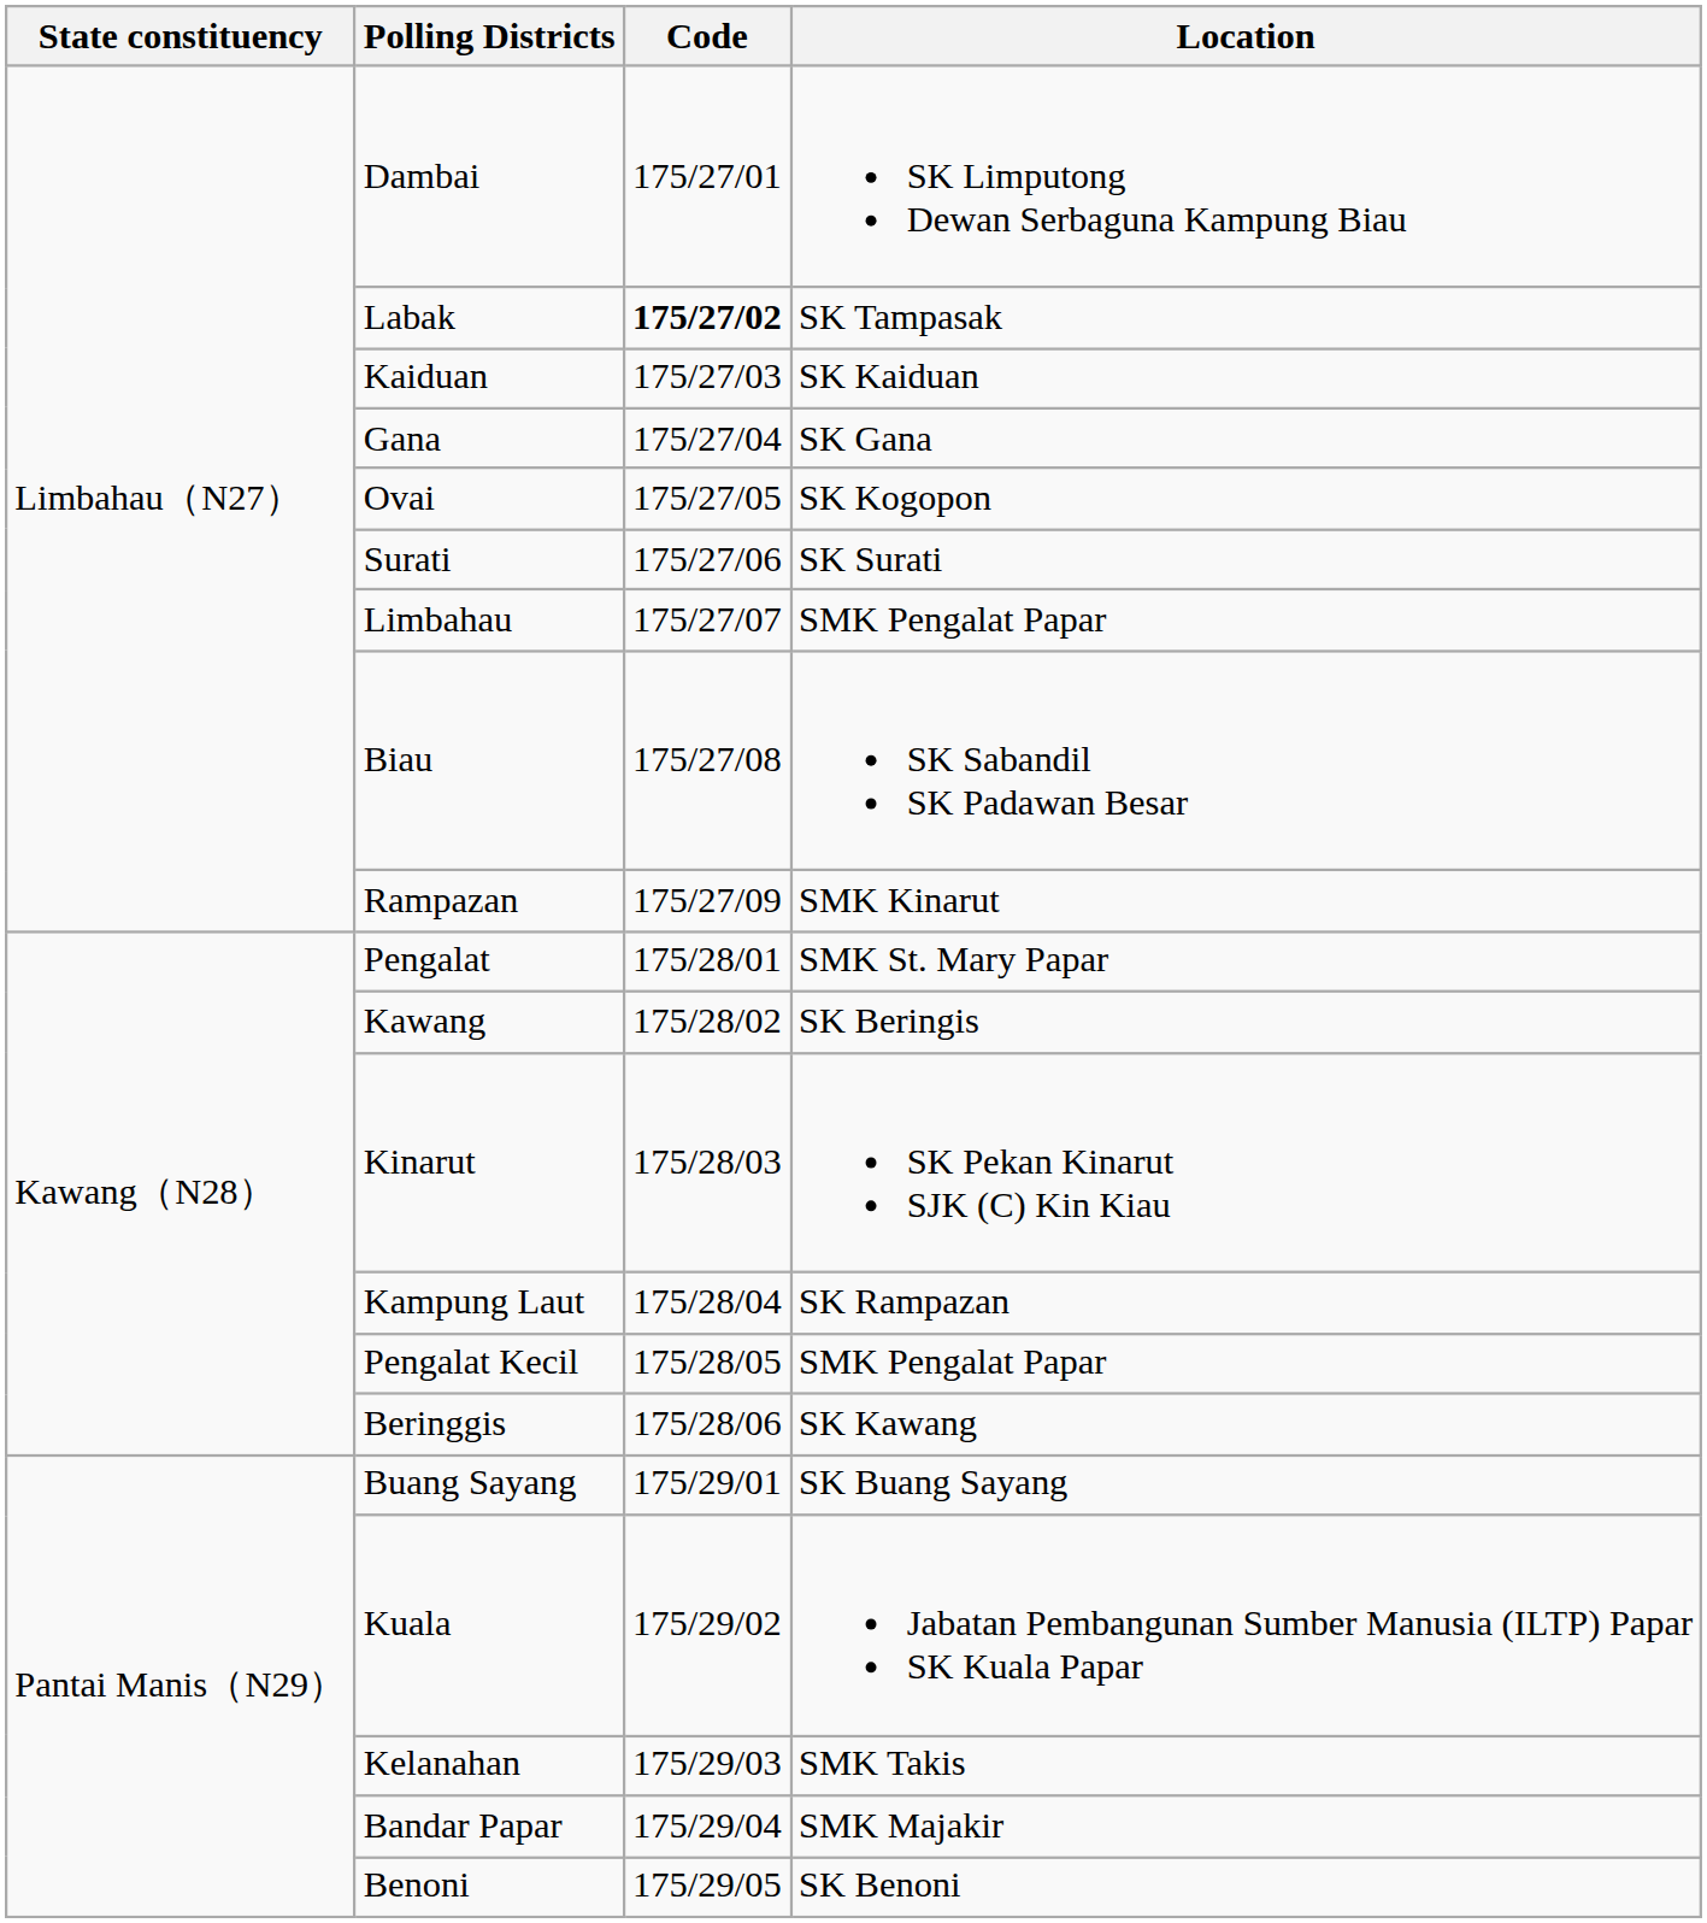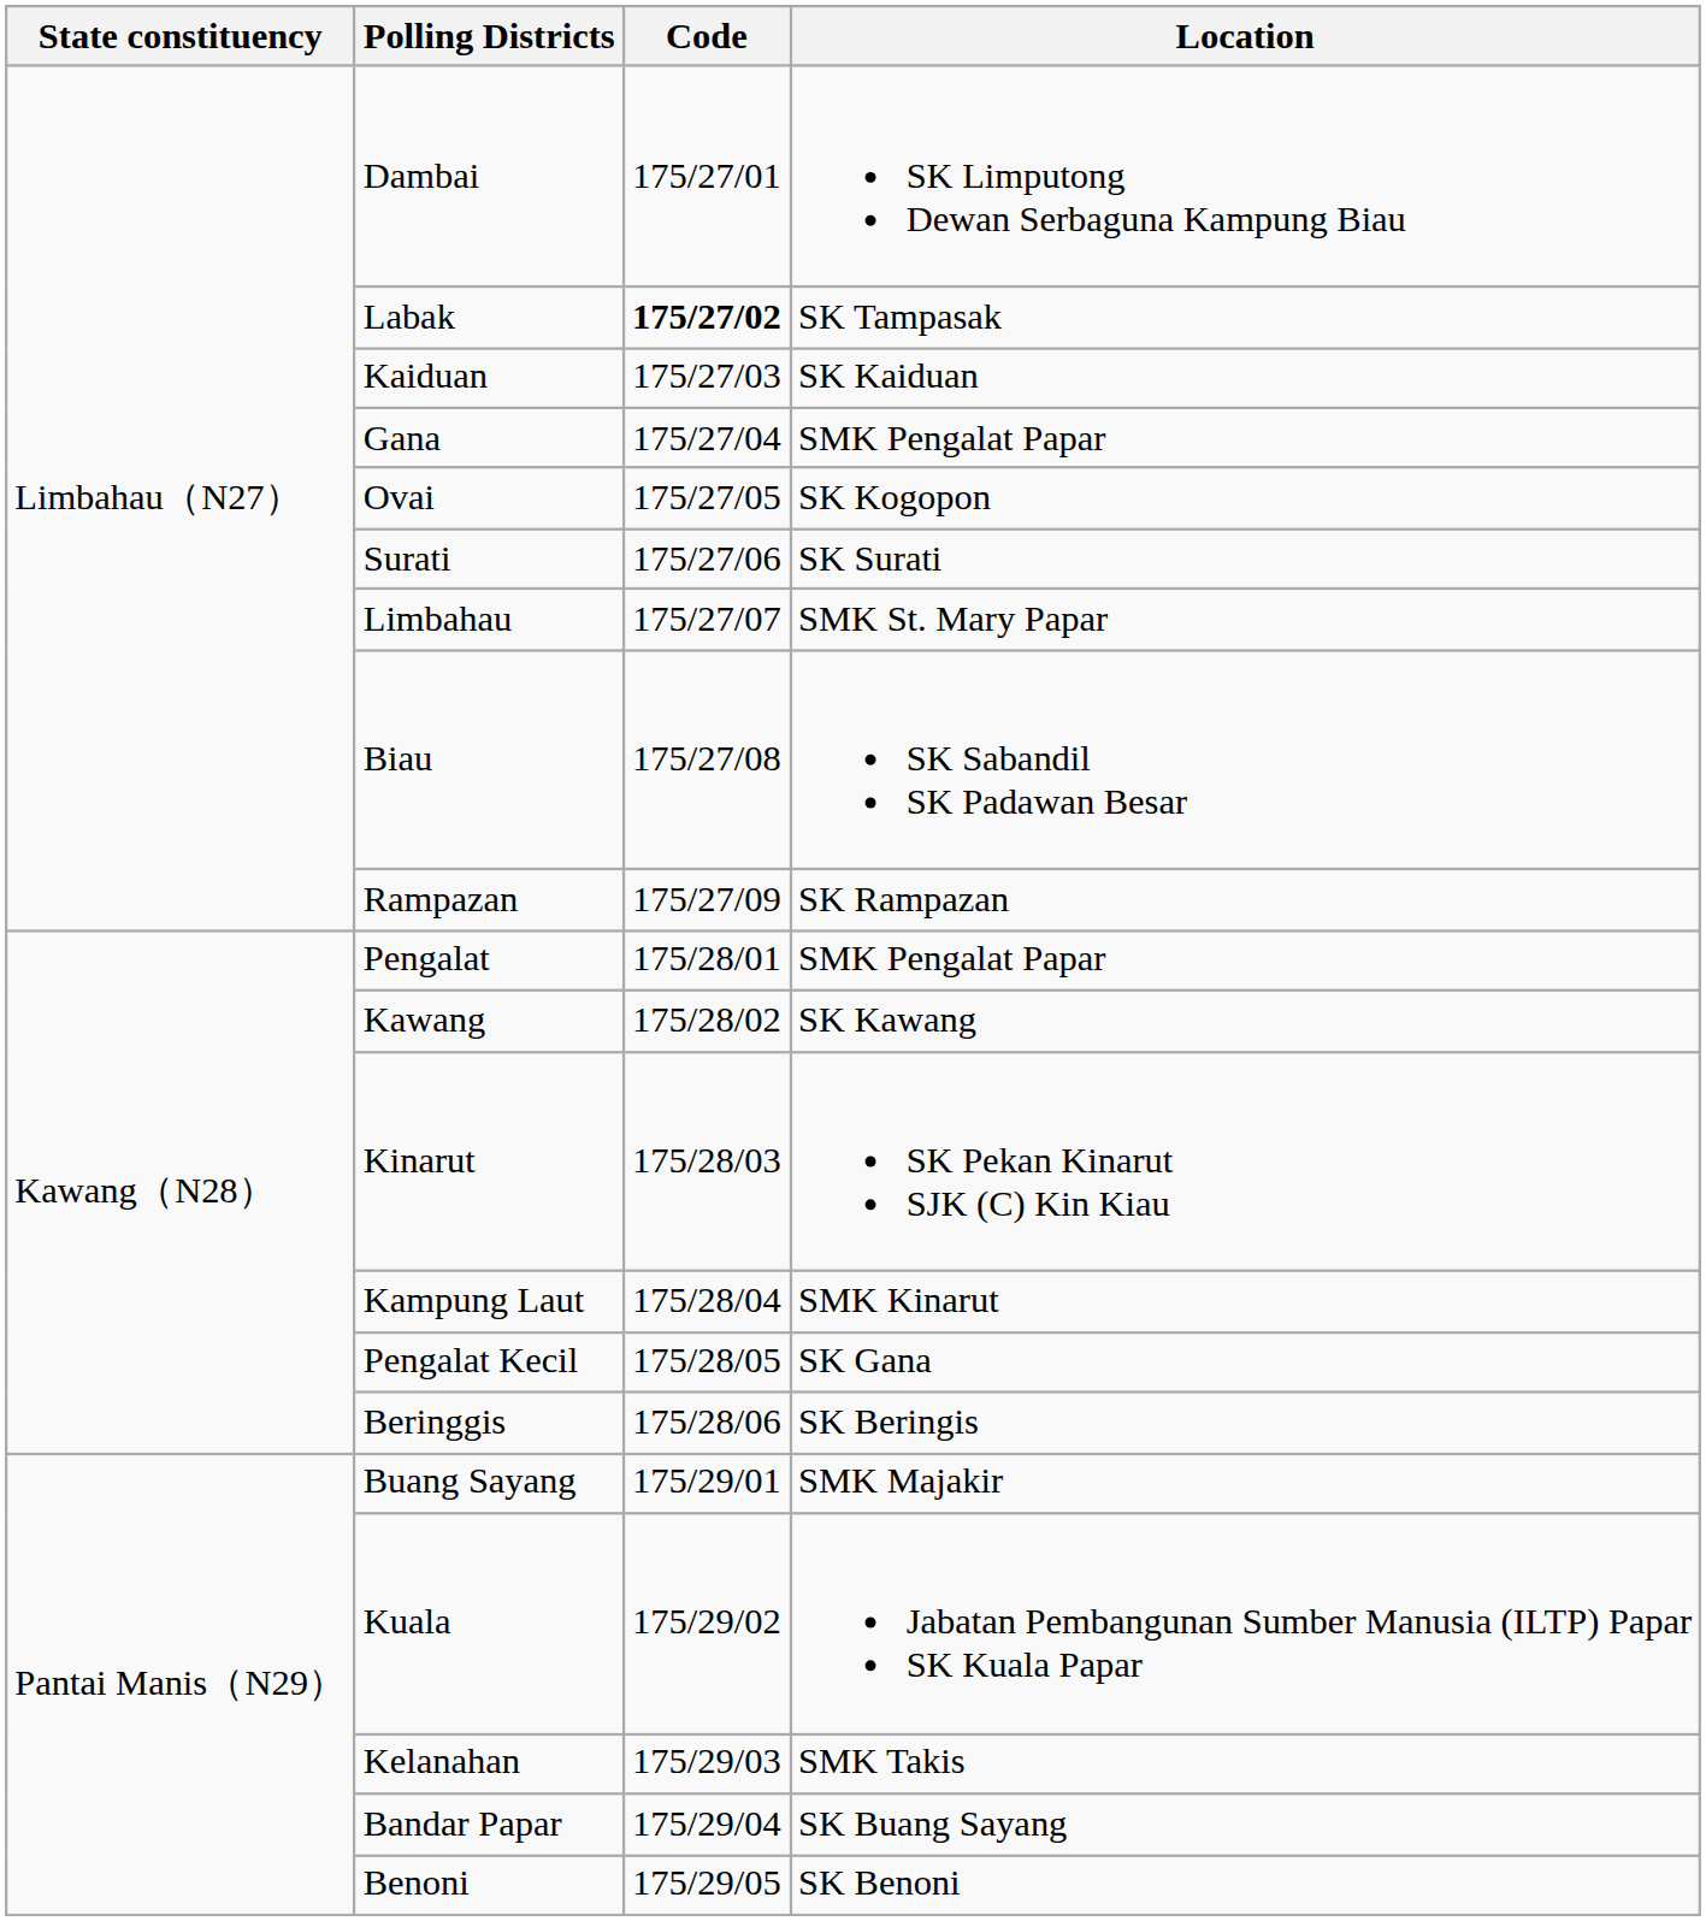 <table class="wikitable sortable mw-collapsible" style="white-space:nowrap;font-size:85%">
 <tr>
 <th>State constituency</th>
 <th>Polling Districts</th>
 <th>Code</th>
 <th>Location</th>
 </tr>
 <tr>
 <td rowspan="9">Limbahau（N27）</td>
 <td>Dambai</td>
 <td>175/27/01</td>
 <td><br><ul><li>SK Limputong</li><li>Dewan Serbaguna Kampung Biau</li></ul></td>
 </tr>
 <tr>
 <td>Labak</td>
 <td><strong>175/27/02</strong></td>
 <td>SK Tampasak</td>
 </tr>
 <tr>
 <td>Kaiduan</td>
 <td>175/27/03</td>
 <td>SK Kaiduan</td>
 </tr>
 <tr>
 <td>Gana</td>
 <td>175/27/04</td>
-<td>SK Gana</td>
+<td>SMK Pengalat Papar</td>
 </tr>
 <tr>
 <td>Ovai</td>
 <td>175/27/05</td>
 <td>SK Kogopon</td>
 </tr>
 <tr>
 <td>Surati</td>
 <td>175/27/06</td>
 <td>SK Surati</td>
 </tr>
 <tr>
 <td>Limbahau</td>
 <td>175/27/07</td>
-<td>SMK Pengalat Papar</td>
+<td>SMK St. Mary Papar</td>
 </tr>
 <tr>
 <td>Biau</td>
 <td>175/27/08</td>
 <td><br><ul><li>SK Sabandil</li><li>SK Padawan Besar</li></ul></td>
 </tr>
 <tr>
 <td>Rampazan</td>
 <td>175/27/09</td>
-<td>SMK Kinarut</td>
+<td>SK Rampazan</td>
 </tr>
 <tr>
 <td rowspan="6">Kawang（N28）</td>
 <td>Pengalat</td>
 <td>175/28/01</td>
-<td>SMK St. Mary Papar</td>
+<td>SMK Pengalat Papar</td>
 </tr>
 <tr>
 <td>Kawang</td>
 <td>175/28/02</td>
-<td>SK Beringis</td>
+<td>SK Kawang</td>
 </tr>
 <tr>
 <td>Kinarut</td>
 <td>175/28/03</td>
 <td><br><ul><li>SK Pekan Kinarut</li><li>SJK (C) Kin Kiau</li></ul></td>
 </tr>
 <tr>
 <td>Kampung Laut</td>
 <td>175/28/04</td>
-<td>SK Rampazan</td>
+<td>SMK Kinarut</td>
 </tr>
 <tr>
 <td>Pengalat Kecil</td>
 <td>175/28/05</td>
-<td>SMK Pengalat Papar</td>
+<td>SK Gana</td>
 </tr>
 <tr>
 <td>Beringgis</td>
 <td>175/28/06</td>
-<td>SK Kawang</td>
+<td>SK Beringis</td>
 </tr>
 <tr>
 <td rowspan="5">Pantai Manis（N29）</td>
 <td>Buang Sayang</td>
 <td>175/29/01</td>
-<td>SK Buang Sayang</td>
+<td>SMK Majakir</td>
 </tr>
 <tr>
 <td>Kuala</td>
 <td>175/29/02</td>
 <td><br><ul><li>Jabatan Pembangunan Sumber Manusia (ILTP) Papar</li><li>SK Kuala Papar</li></ul></td>
 </tr>
 <tr>
 <td>Kelanahan</td>
 <td>175/29/03</td>
 <td>SMK Takis</td>
 </tr>
 <tr>
 <td>Bandar Papar</td>
 <td>175/29/04</td>
-<td>SMK Majakir</td>
+<td>SK Buang Sayang</td>
 </tr>
 <tr>
 <td>Benoni</td>
 <td>175/29/05</td>
 <td>SK Benoni</td>
 </tr>
 </table>
